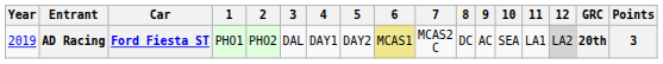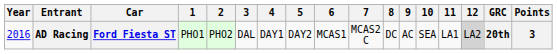 <table class="wikitable" border="1" style="text-align:center; font-size:90%;">
 <tr>
 <th>Year</th>
 <th>Entrant</th>
 <th>Car</th>
 <th>1</th>
 <th>2</th>
 <th>3</th>
 <th>4</th>
 <th>5</th>
 <th>6</th>
 <th>7</th>
 <th>8</th>
 <th>9</th>
 <th>10</th>
 <th>11</th>
 <th>12</th>
 <th>GRC</th>
 <th>Points</th>
 </tr>
 <tr>
-<td><a href='#'>2019</a></td>
+<td><a href='#'>2016</a></td>
 <th>AD Racing</th>
 <th><a href='#'>Ford Fiesta ST</a></th>
 <td style="background:#DFFFDF;">PHO1<br></td>
 <td style="background:#DFFFDF;">PHO2<br></td>
 <td>DAL<br></td>
 <td>DAY1<br></td>
 <td>DAY2<br></td>
-<td style="background: khaki;">MCAS1</td>
+<td>MCAS1</td>
 <td>MCAS2<br>C</td>
 <td>DC</td>
 <td>AC</td>
 <td>SEA</td>
 <td>LA1</td>
 <td style="background: lightgrey;">LA2</td>
 <th>20th</th>
 <th>3</th>
 </tr>
 </table>
